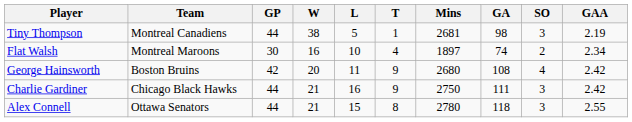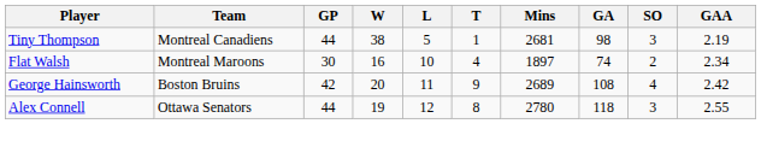 <table class="wikitable sortable">
 <tr>
 <th bgcolor="#DDDDFF" style="width:10em" class="unsortable">Player</th>
 <th bgcolor="#DDDDFF" style="width:10em" class="unsortable">Team</th>
 <th bgcolor="#DDDDFF" style="width:3em">GP</th>
 <th bgcolor="#DDDDFF" style="width:3em">W</th>
 <th bgcolor="#DDDDFF" style="width:3em">L</th>
 <th bgcolor="#DDDDFF" style="width:3em">T</th>
 <th bgcolor="#DDDDFF" style="width:5em">Mins</th>
 <th bgcolor="#DDDDFF" style="width:3em">GA</th>
 <th bgcolor="#DDDDFF" style="width:3em">SO</th>
 <th bgcolor="#DDDDFF" style="width:5em">GAA</th>
 </tr>
 <tr align="center">
 <td align="left"><a href='#'>Tiny Thompson</a></td>
 <td align="left">Montreal Canadiens</td>
 <td>44</td>
 <td>38</td>
 <td>5</td>
 <td>1</td>
 <td>2681</td>
 <td>98</td>
 <td>3</td>
 <td>2.19</td>
 </tr>
 <tr align="center">
 <td align="left"><a href='#'>Flat Walsh</a></td>
 <td align="left">Montreal Maroons</td>
 <td>30</td>
 <td>16</td>
 <td>10</td>
 <td>4</td>
 <td>1897</td>
 <td>74</td>
 <td>2</td>
 <td>2.34</td>
 </tr>
 <tr align="center">
 <td align="left"><a href='#'>George Hainsworth</a></td>
 <td align="left">Boston Bruins</td>
 <td>42</td>
 <td>20</td>
 <td>11</td>
 <td>9</td>
-<td>2680</td>
+<td>2689</td>
 <td>108</td>
 <td>4</td>
-<td>2.42</td>
-</tr>
-<tr align="center">
-<td align="left"><a href='#'>Charlie Gardiner</a></td>
-<td align="left">Chicago Black Hawks</td>
-<td>44</td>
-<td>21</td>
-<td>16</td>
-<td>9</td>
-<td>2750</td>
-<td>111</td>
-<td>3</td>
 <td>2.42</td>
 </tr>
 <tr align="center">
 <td align="left"><a href='#'>Alex Connell</a></td>
 <td align="left">Ottawa Senators</td>
 <td>44</td>
-<td>21</td>
-<td>15</td>
+<td>19</td>
+<td>12</td>
 <td>8</td>
 <td>2780</td>
 <td>118</td>
 <td>3</td>
 <td>2.55</td>
 </tr>
 </table>
